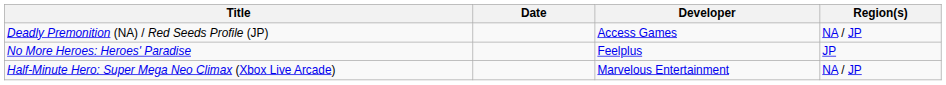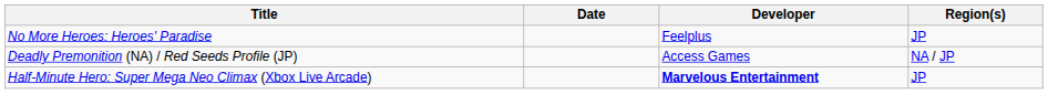 <table class="wikitable sortable" style="text-align: left; width: 80%;">
 <tr>
 <th style="width:50%;">Title</th>
 <th style="width:13%;">Date</th>
 <th style="width:24%;">Developer</th>
 <th style="width:13%;">Region(s)</th>
 </tr>
 <tr>
+<td><em><a href='#'>No More Heroes: Heroes' Paradise</a></em></td>
+<td></td>
+<td><a href='#'>Feelplus</a></td>
+<td><a href='#'>JP</a></td>
+</tr>
+<tr>
 <td><em><a href='#'>Deadly Premonition</a></em> (NA) / <em>Red Seeds Profile</em> (JP)</td>
 <td></td>
 <td><a href='#'>Access Games</a></td>
 <td><a href='#'>NA</a> / <a href='#'>JP</a></td>
 </tr>
 <tr>
-<td><em><a href='#'>No More Heroes: Heroes' Paradise</a></em></td>
+<td><em><a href='#'>Half-Minute Hero: Super Mega Neo Climax</a></em> (<a href='#'>Xbox Live Arcade</a>)</td>
 <td></td>
-<td><a href='#'>Feelplus</a></td>
+<td><strong><a href='#'>Marvelous Entertainment</a></strong></td>
 <td><a href='#'>JP</a></td>
 </tr>
-<tr>
-<td><em><a href='#'>Half-Minute Hero: Super Mega Neo Climax</a></em> (<a href='#'>Xbox Live Arcade</a>)</td>
-<td></td>
-<td><a href='#'>Marvelous Entertainment</a></td>
-<td><a href='#'>NA</a> / <a href='#'>JP</a></td>
-</tr>
 </table>
